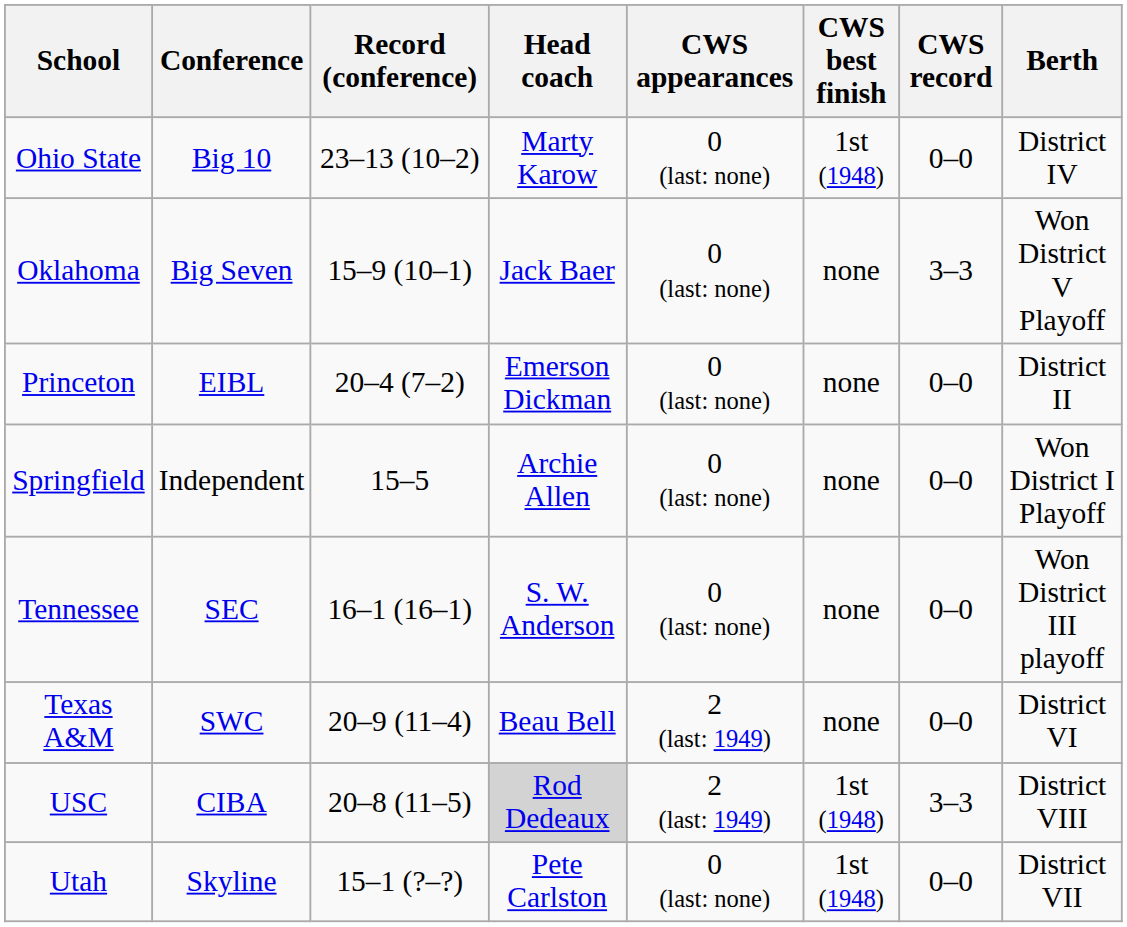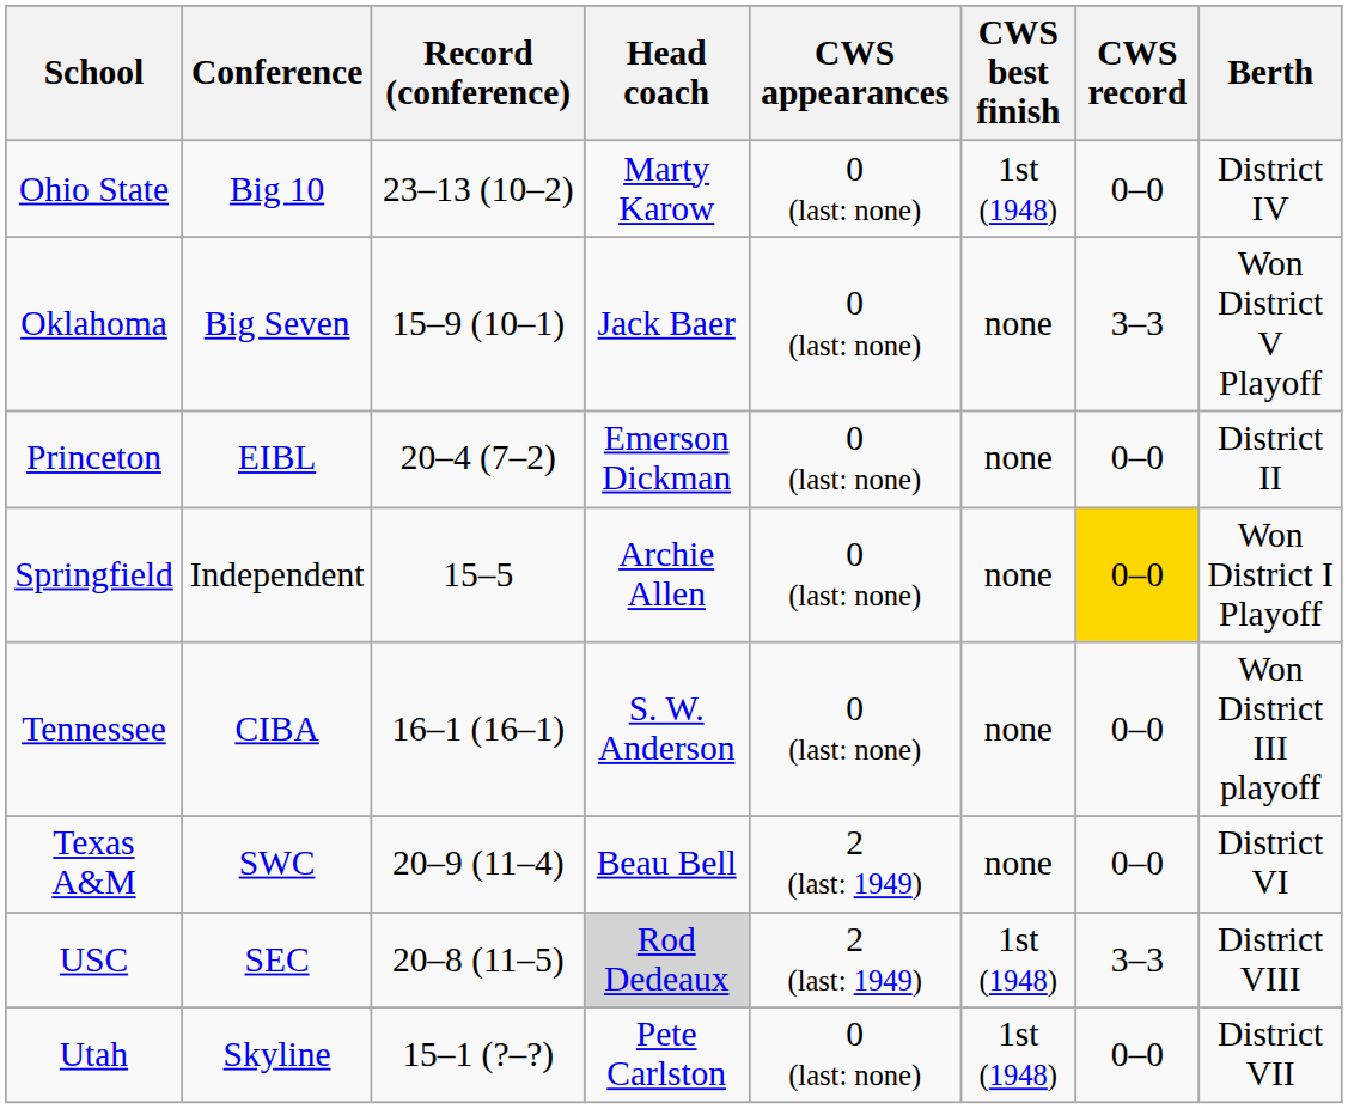 <table class="wikitable">
 <tr>
 <th>School</th>
 <th>Conference</th>
 <th>Record (conference)</th>
 <th>Head coach</th>
 <th>CWS appearances</th>
 <th>CWS best finish</th>
 <th>CWS record</th>
 <th>Berth</th>
 </tr>
 <tr align=center>
 <td><a href='#'>Ohio State</a></td>
 <td><a href='#'>Big 10</a></td>
 <td>23–13 (10–2)</td>
 <td><a href='#'>Marty Karow</a></td>
 <td>0<br><small>(last: none)</small></td>
 <td>1st<br><small>(<a href='#'>1948</a>)</small></td>
 <td>0–0</td>
 <td>District IV</td>
 </tr>
 <tr align=center>
 <td><a href='#'>Oklahoma</a></td>
 <td><a href='#'>Big Seven</a></td>
 <td>15–9 (10–1)</td>
 <td><a href='#'>Jack Baer</a></td>
 <td>0<br><small>(last: none)</small></td>
 <td>none</td>
 <td>3–3</td>
 <td>Won District V Playoff</td>
 </tr>
 <tr align=center>
 <td><a href='#'>Princeton</a></td>
 <td><a href='#'>EIBL</a></td>
 <td>20–4 (7–2)</td>
 <td><a href='#'>Emerson Dickman</a></td>
 <td>0<br><small>(last: none)</small></td>
 <td>none</td>
 <td>0–0</td>
 <td>District II</td>
 </tr>
 <tr align=center>
 <td><a href='#'>Springfield</a></td>
 <td>Independent</td>
 <td>15–5</td>
 <td><a href='#'>Archie Allen</a></td>
 <td>0<br><small>(last: none)</small></td>
 <td>none</td>
-<td>0–0</td>
+<td style="background: gold;">0–0</td>
 <td>Won District I Playoff</td>
 </tr>
 <tr align=center>
 <td><a href='#'>Tennessee</a></td>
-<td><a href='#'>SEC</a></td>
+<td><a href='#'>CIBA</a></td>
 <td>16–1 (16–1)</td>
 <td><a href='#'>S. W. Anderson</a></td>
 <td>0<br><small>(last: none)</small></td>
 <td>none</td>
 <td>0–0</td>
 <td>Won District III playoff</td>
 </tr>
 <tr align=center>
 <td><a href='#'>Texas A&M</a></td>
 <td><a href='#'>SWC</a></td>
 <td>20–9 (11–4)</td>
 <td><a href='#'>Beau Bell</a></td>
 <td>2<br><small>(last: <a href='#'>1949</a>)</small></td>
 <td>none</td>
 <td>0–0</td>
 <td>District VI</td>
 </tr>
 <tr align=center>
 <td><a href='#'>USC</a></td>
-<td><a href='#'>CIBA</a></td>
+<td><a href='#'>SEC</a></td>
 <td>20–8 (11–5)</td>
 <td style="background: lightgrey;"><a href='#'>Rod Dedeaux</a></td>
 <td>2<br><small>(last: <a href='#'>1949</a>)</small></td>
 <td>1st<br><small>(<a href='#'>1948</a>)</small></td>
 <td>3–3</td>
 <td>District VIII</td>
 </tr>
 <tr align=center>
 <td><a href='#'>Utah</a></td>
 <td><a href='#'>Skyline</a></td>
 <td>15–1 (?–?)</td>
 <td><a href='#'>Pete Carlston</a></td>
 <td>0<br><small>(last: none)</small></td>
 <td>1st<br><small>(<a href='#'>1948</a>)</small></td>
 <td>0–0</td>
 <td>District VII</td>
 </tr>
 </table>
